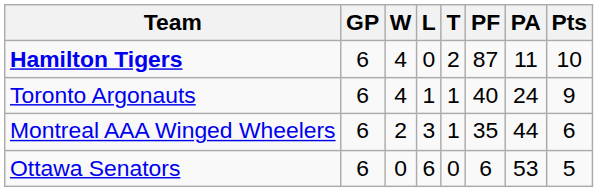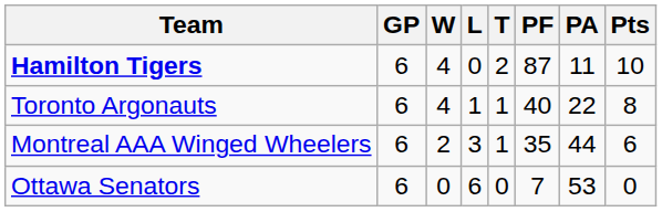 <table class="wikitable">
 <tr>
 <th>Team</th>
 <th>GP</th>
 <th>W</th>
 <th>L</th>
 <th>T</th>
 <th>PF</th>
 <th>PA</th>
 <th>Pts</th>
 </tr>
 <tr align="center">
 <td align="left"><strong><a href='#'>Hamilton Tigers</a></strong></td>
 <td>6</td>
 <td>4</td>
 <td>0</td>
 <td>2</td>
 <td>87</td>
 <td>11</td>
 <td>10</td>
 </tr>
 <tr align="center">
 <td align="left"><a href='#'>Toronto Argonauts</a></td>
 <td>6</td>
 <td>4</td>
 <td>1</td>
 <td>1</td>
 <td>40</td>
-<td>24</td>
-<td>9</td>
+<td>22</td>
+<td>8</td>
 </tr>
 <tr align="center">
 <td align="left"><a href='#'>Montreal AAA Winged Wheelers</a></td>
 <td>6</td>
 <td>2</td>
 <td>3</td>
 <td>1</td>
 <td>35</td>
 <td>44</td>
 <td>6</td>
 </tr>
 <tr align="center">
 <td align="left"><a href='#'>Ottawa Senators</a></td>
 <td>6</td>
 <td>0</td>
 <td>6</td>
 <td>0</td>
-<td>6</td>
+<td>7</td>
 <td>53</td>
-<td>5</td>
+<td>0</td>
 </tr>
 </table>
